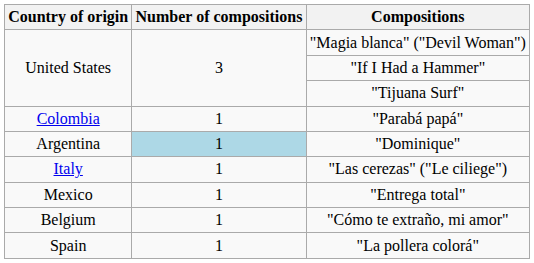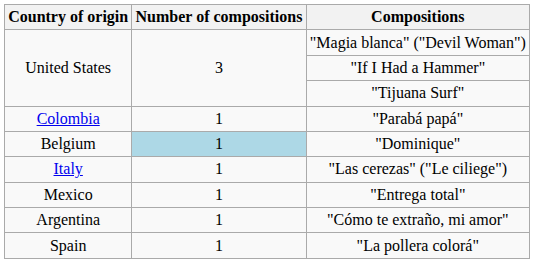 <table class="wikitable">
 <tr>
 <th>Country of origin</th>
 <th>Number of compositions</th>
 <th>Compositions</th>
 </tr>
 <tr>
 <td align="center" rowspan="3">United States</td>
 <td align="center" rowspan="3">3</td>
 <td align="center">"Magia blanca" ("Devil Woman")</td>
 </tr>
 <tr>
 <td align="center">"If I Had a Hammer"</td>
 </tr>
 <tr>
 <td align="center">"Tijuana Surf"</td>
 </tr>
 <tr>
 <td align="center"><a href='#'>Colombia</a></td>
 <td align="center">1</td>
 <td align="center">"Parabá papá"</td>
 </tr>
 <tr>
-<td align="center">Argentina</td>
+<td align="center">Belgium</td>
 <td align="center" style="background: lightblue;">1</td>
 <td align="center">"Dominique"</td>
 </tr>
 <tr>
 <td align="center"><a href='#'>Italy</a></td>
 <td align="center">1</td>
 <td align="center">"Las cerezas" ("Le ciliege")</td>
 </tr>
 <tr>
 <td align="center">Mexico</td>
 <td align="center">1</td>
 <td align="center">"Entrega total"</td>
 </tr>
 <tr>
-<td align="center">Belgium</td>
+<td align="center">Argentina</td>
 <td align="center">1</td>
 <td align="center">"Cómo te extraño, mi amor"</td>
 </tr>
 <tr>
 <td align="center">Spain</td>
 <td align="center">1</td>
 <td align="center">"La pollera colorá"</td>
 </tr>
 <tr>
 </tr>
 </table>
